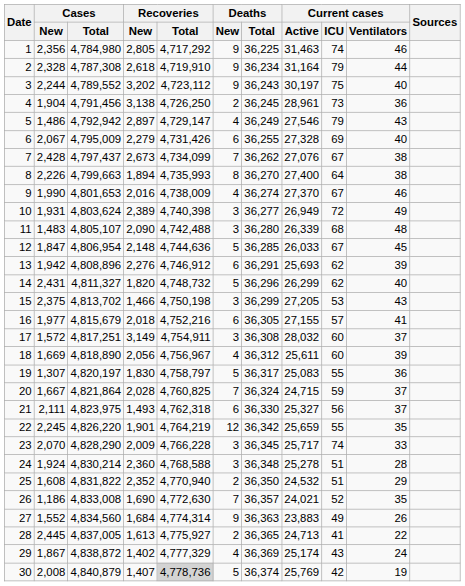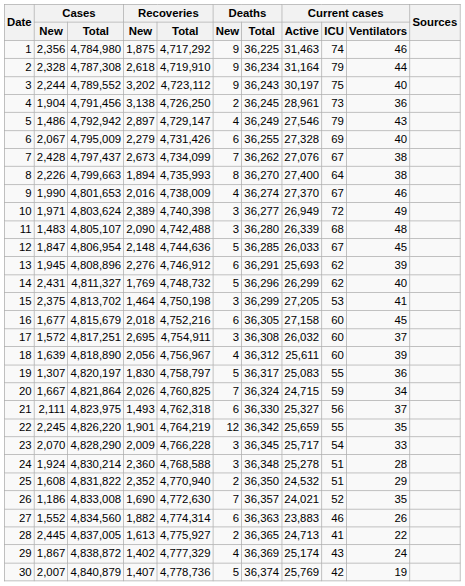 <table class="wikitable sortable mw-collapsible mw-collapsed sticky-header-multi sort-under" style="text-align:right;">
 <tr>
 <th rowspan=2>Date</th>
 <th colspan=2>Cases</th>
 <th colspan=2>Recoveries</th>
 <th colspan=2>Deaths</th>
 <th colspan=3>Current cases</th>
 <th rowspan=2 class="unsortable">Sources</th>
 </tr>
 <tr>
 <th>New</th>
 <th>Total</th>
 <th>New</th>
 <th>Total</th>
 <th>New</th>
 <th>Total</th>
 <th>Active</th>
 <th>ICU</th>
 <th>Ventilators</th>
 </tr>
 <tr>
 <td>1</td>
 <td>2,356</td>
 <td>4,784,980</td>
-<td>2,805</td>
+<td>1,875</td>
 <td>4,717,292</td>
 <td>9</td>
 <td>36,225</td>
 <td>31,463</td>
 <td>74</td>
 <td>46</td>
 <td></td>
 </tr>
 <tr>
 <td>2</td>
 <td>2,328</td>
 <td>4,787,308</td>
 <td>2,618</td>
 <td>4,719,910</td>
 <td>9</td>
 <td>36,234</td>
 <td>31,164</td>
 <td>79</td>
 <td>44</td>
 <td></td>
 </tr>
 <tr>
 <td>3</td>
 <td>2,244</td>
 <td>4,789,552</td>
 <td>3,202</td>
 <td>4,723,112</td>
 <td>9</td>
 <td>36,243</td>
 <td>30,197</td>
 <td>75</td>
 <td>40</td>
 <td></td>
 </tr>
 <tr>
 <td>4</td>
 <td>1,904</td>
 <td>4,791,456</td>
 <td>3,138</td>
 <td>4,726,250</td>
 <td>2</td>
 <td>36,245</td>
 <td>28,961</td>
 <td>73</td>
 <td>36</td>
 <td></td>
 </tr>
 <tr>
 <td>5</td>
 <td>1,486</td>
 <td>4,792,942</td>
 <td>2,897</td>
 <td>4,729,147</td>
 <td>4</td>
 <td>36,249</td>
 <td>27,546</td>
 <td>79</td>
 <td>43</td>
 <td></td>
 </tr>
 <tr>
 <td>6</td>
 <td>2,067</td>
 <td>4,795,009</td>
 <td>2,279</td>
 <td>4,731,426</td>
 <td>6</td>
 <td>36,255</td>
 <td>27,328</td>
 <td>69</td>
 <td>40</td>
 <td></td>
 </tr>
 <tr>
 <td>7</td>
 <td>2,428</td>
 <td>4,797,437</td>
 <td>2,673</td>
 <td>4,734,099</td>
 <td>7</td>
 <td>36,262</td>
 <td>27,076</td>
 <td>67</td>
 <td>38</td>
 <td></td>
 </tr>
 <tr>
 <td>8</td>
 <td>2,226</td>
 <td>4,799,663</td>
 <td>1,894</td>
 <td>4,735,993</td>
 <td>8</td>
 <td>36,270</td>
 <td>27,400</td>
 <td>64</td>
 <td>38</td>
 <td></td>
 </tr>
 <tr>
 <td>9</td>
 <td>1,990</td>
 <td>4,801,653</td>
 <td>2,016</td>
 <td>4,738,009</td>
 <td>4</td>
 <td>36,274</td>
 <td>27,370</td>
 <td>67</td>
 <td>46</td>
 <td></td>
 </tr>
 <tr>
 <td>10</td>
-<td>1,931</td>
+<td>1,971</td>
 <td>4,803,624</td>
 <td>2,389</td>
 <td>4,740,398</td>
 <td>3</td>
 <td>36,277</td>
 <td>26,949</td>
 <td>72</td>
 <td>49</td>
 <td></td>
 </tr>
 <tr>
 <td>11</td>
 <td>1,483</td>
 <td>4,805,107</td>
 <td>2,090</td>
 <td>4,742,488</td>
 <td>3</td>
 <td>36,280</td>
 <td>26,339</td>
 <td>68</td>
 <td>48</td>
 <td></td>
 </tr>
 <tr>
 <td>12</td>
 <td>1,847</td>
 <td>4,806,954</td>
 <td>2,148</td>
 <td>4,744,636</td>
 <td>5</td>
 <td>36,285</td>
 <td>26,033</td>
 <td>67</td>
 <td>45</td>
 <td></td>
 </tr>
 <tr>
 <td>13</td>
-<td>1,942</td>
+<td>1,945</td>
 <td>4,808,896</td>
 <td>2,276</td>
 <td>4,746,912</td>
 <td>6</td>
 <td>36,291</td>
 <td>25,693</td>
 <td>62</td>
 <td>39</td>
 <td></td>
 </tr>
 <tr>
 <td>14</td>
 <td>2,431</td>
 <td>4,811,327</td>
-<td>1,820</td>
+<td>1,769</td>
 <td>4,748,732</td>
 <td>5</td>
 <td>36,296</td>
 <td>26,299</td>
 <td>62</td>
 <td>40</td>
 <td></td>
 </tr>
 <tr>
 <td>15</td>
 <td>2,375</td>
 <td>4,813,702</td>
-<td>1,466</td>
+<td>1,464</td>
 <td>4,750,198</td>
 <td>3</td>
 <td>36,299</td>
 <td>27,205</td>
 <td>53</td>
-<td>43</td>
+<td>41</td>
 <td></td>
 </tr>
 <tr>
 <td>16</td>
-<td>1,977</td>
+<td>1,677</td>
 <td>4,815,679</td>
 <td>2,018</td>
 <td>4,752,216</td>
 <td>6</td>
 <td>36,305</td>
-<td>27,155</td>
-<td>57</td>
-<td>41</td>
+<td>27,158</td>
+<td>60</td>
+<td>45</td>
 <td></td>
 </tr>
 <tr>
 <td>17</td>
 <td>1,572</td>
 <td>4,817,251</td>
-<td>3,149</td>
+<td>2,695</td>
 <td>4,754,911</td>
 <td>3</td>
 <td>36,308</td>
-<td>28,032</td>
+<td>26,032</td>
 <td>60</td>
 <td>37</td>
 <td></td>
 </tr>
 <tr>
 <td>18</td>
-<td>1,669</td>
+<td>1,639</td>
 <td>4,818,890</td>
 <td>2,056</td>
 <td>4,756,967</td>
 <td>4</td>
 <td>36,312</td>
 <td>25,611</td>
 <td>60</td>
 <td>39</td>
 <td></td>
 </tr>
 <tr>
 <td>19</td>
 <td>1,307</td>
 <td>4,820,197</td>
 <td>1,830</td>
 <td>4,758,797</td>
 <td>5</td>
 <td>36,317</td>
 <td>25,083</td>
 <td>55</td>
 <td>36</td>
 <td></td>
 </tr>
 <tr>
 <td>20</td>
 <td>1,667</td>
 <td>4,821,864</td>
-<td>2,028</td>
+<td>2,026</td>
 <td>4,760,825</td>
 <td>7</td>
 <td>36,324</td>
 <td>24,715</td>
 <td>59</td>
-<td>37</td>
+<td>34</td>
 <td></td>
 </tr>
 <tr>
 <td>21</td>
 <td>2,111</td>
 <td>4,823,975</td>
 <td>1,493</td>
 <td>4,762,318</td>
 <td>6</td>
 <td>36,330</td>
 <td>25,327</td>
 <td>56</td>
 <td>37</td>
 <td></td>
 </tr>
 <tr>
 <td>22</td>
 <td>2,245</td>
 <td>4,826,220</td>
 <td>1,901</td>
 <td>4,764,219</td>
 <td>12</td>
 <td>36,342</td>
 <td>25,659</td>
 <td>55</td>
 <td>35</td>
 <td></td>
 </tr>
 <tr>
 <td>23</td>
 <td>2,070</td>
 <td>4,828,290</td>
 <td>2,009</td>
 <td>4,766,228</td>
 <td>3</td>
 <td>36,345</td>
 <td>25,717</td>
-<td>74</td>
+<td>54</td>
 <td>33</td>
 <td></td>
 </tr>
 <tr>
 <td>24</td>
 <td>1,924</td>
 <td>4,830,214</td>
 <td>2,360</td>
 <td>4,768,588</td>
 <td>3</td>
 <td>36,348</td>
 <td>25,278</td>
 <td>51</td>
 <td>28</td>
 <td></td>
 </tr>
 <tr>
 <td>25</td>
 <td>1,608</td>
 <td>4,831,822</td>
 <td>2,352</td>
 <td>4,770,940</td>
 <td>2</td>
 <td>36,350</td>
 <td>24,532</td>
 <td>51</td>
 <td>29</td>
 <td></td>
 </tr>
 <tr>
 <td>26</td>
 <td>1,186</td>
 <td>4,833,008</td>
 <td>1,690</td>
 <td>4,772,630</td>
 <td>7</td>
 <td>36,357</td>
 <td>24,021</td>
 <td>52</td>
 <td>35</td>
 <td></td>
 </tr>
 <tr>
 <td>27</td>
 <td>1,552</td>
 <td>4,834,560</td>
-<td>1,684</td>
+<td>1,882</td>
 <td>4,774,314</td>
-<td>9</td>
+<td>6</td>
 <td>36,363</td>
 <td>23,883</td>
-<td>49</td>
+<td>46</td>
 <td>26</td>
 <td></td>
 </tr>
 <tr>
 <td>28</td>
 <td>2,445</td>
 <td>4,837,005</td>
 <td>1,613</td>
 <td>4,775,927</td>
 <td>2</td>
 <td>36,365</td>
 <td>24,713</td>
 <td>41</td>
 <td>22</td>
 <td></td>
 </tr>
 <tr>
 <td>29</td>
 <td>1,867</td>
 <td>4,838,872</td>
 <td>1,402</td>
 <td>4,777,329</td>
 <td>4</td>
 <td>36,369</td>
 <td>25,174</td>
 <td>43</td>
 <td>24</td>
 <td></td>
 </tr>
 <tr>
 <td>30</td>
-<td>2,008</td>
+<td>2,007</td>
 <td>4,840,879</td>
 <td>1,407</td>
-<td style="background: lightgrey;">4,778,736</td>
+<td>4,778,736</td>
 <td>5</td>
 <td>36,374</td>
 <td>25,769</td>
 <td>42</td>
 <td>19</td>
 <td></td>
 </tr>
 </table>
